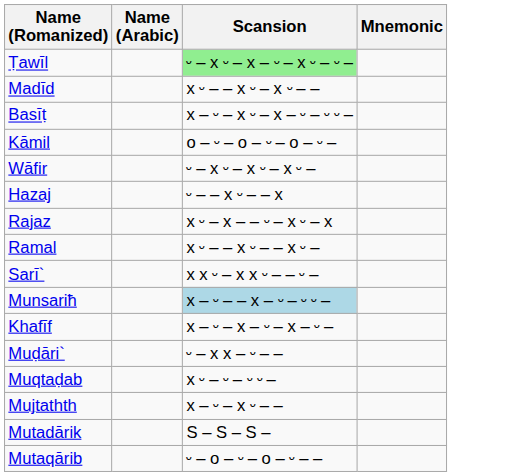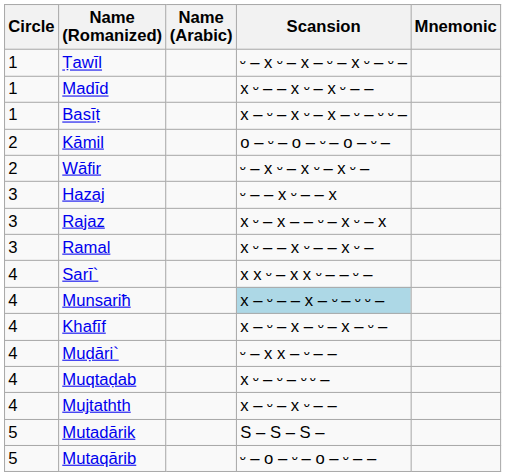 <table class="wikitable sortable">
 <tr>
+<th>Circle</th>
 <th>Name<br>(Romanized)</th>
 <th>Name<br>(Arabic)</th>
 <th scope="col" class="unsortable">Scansion</th>
 <th scope="col" class="unsortable">Mnemonic</th>
 </tr>
 <tr>
+<td>1</td>
 <td><a href='#'>Ṭawīl</a></td>
 <td></td>
-<td style="background: lightgreen;">⏑ – x ⏑ – x – ⏑ – x ⏑ – ⏑ –</td>
+<td>⏑ – x ⏑ – x – ⏑ – x ⏑ – ⏑ –</td>
 <td></td>
 </tr>
 <tr>
+<td>1</td>
 <td><a href='#'>Madīd</a></td>
 <td></td>
 <td>x ⏑ – – x ⏑ – x ⏑ – –</td>
 <td></td>
 </tr>
 <tr>
+<td>1</td>
 <td><a href='#'>Basīṭ</a></td>
 <td></td>
 <td>x – ⏑ – x ⏑ – x – ⏑ – ⏑ ⏑ –</td>
 <td></td>
 </tr>
 <tr>
+<td>2</td>
 <td><a href='#'>Kāmil</a></td>
 <td></td>
 <td>o – ⏑ – o – ⏑ – o – ⏑ –</td>
 <td></td>
 </tr>
 <tr>
+<td>2</td>
 <td><a href='#'>Wāfir</a></td>
 <td></td>
 <td>⏑ – x ⏑ – x ⏑ – x ⏑ –</td>
 <td></td>
 </tr>
 <tr>
+<td>3</td>
 <td><a href='#'>Hazaj</a></td>
 <td></td>
 <td>⏑ – – x ⏑ – – x</td>
 <td></td>
 </tr>
 <tr>
+<td>3</td>
 <td><a href='#'>Rajaz</a></td>
 <td></td>
 <td>x ⏑ – x – – ⏑ – x ⏑ – x</td>
 <td></td>
 </tr>
 <tr>
+<td>3</td>
 <td><a href='#'>Ramal</a></td>
 <td></td>
 <td>x ⏑ – – x ⏑ – – x ⏑ –</td>
 <td></td>
 </tr>
 <tr>
+<td>4</td>
 <td><a href='#'>Sarī`</a></td>
 <td></td>
 <td>x x ⏑ – x x ⏑ – – ⏑ –</td>
 <td></td>
 </tr>
 <tr>
+<td>4</td>
 <td><a href='#'>Munsariħ</a></td>
 <td></td>
 <td style="background: lightblue;">x – ⏑ – – x – ⏑ – ⏑ ⏑ –</td>
 <td></td>
 </tr>
 <tr>
+<td>4</td>
 <td><a href='#'>Khafīf</a></td>
 <td></td>
 <td>x – ⏑ – x – ⏑ – x – ⏑ –</td>
 <td></td>
 </tr>
 <tr>
+<td>4</td>
 <td><a href='#'>Muḍāri`</a></td>
 <td></td>
 <td>⏑ – x x – ⏑ – –</td>
 <td></td>
 </tr>
 <tr>
+<td>4</td>
 <td><a href='#'>Muqtaḍab</a></td>
 <td></td>
 <td>x ⏑ – ⏑ – ⏑ ⏑ –</td>
 <td></td>
 </tr>
 <tr>
+<td>4</td>
 <td><a href='#'>Mujtathth</a></td>
 <td></td>
 <td>x – ⏑ – x ⏑ – –</td>
 <td></td>
 </tr>
 <tr>
+<td>5</td>
 <td><a href='#'>Mutadārik</a></td>
 <td></td>
 <td>S – S – S –</td>
 <td></td>
 </tr>
 <tr>
+<td>5</td>
 <td><a href='#'>Mutaqārib</a></td>
 <td></td>
 <td>⏑ – o – ⏑ – o – ⏑ – –</td>
 <td></td>
 </tr>
 </table>
